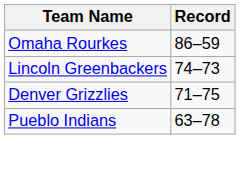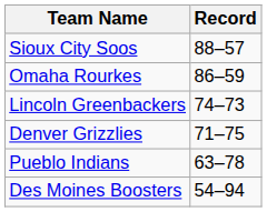 <table class="wikitable">
 <tr>
 <th>Team Name</th>
 <th>Record</th>
+</tr>
+<tr>
+<td><a href='#'>Sioux City Soos</a></td>
+<td>88–57</td>
 </tr>
 <tr>
 <td><a href='#'>Omaha Rourkes</a></td>
 <td>86–59</td>
 </tr>
 <tr>
 <td><a href='#'>Lincoln Greenbackers</a></td>
 <td>74–73</td>
 </tr>
 <tr>
 <td><a href='#'>Denver Grizzlies</a></td>
 <td>71–75</td>
 </tr>
 <tr>
 <td><a href='#'>Pueblo Indians</a></td>
 <td>63–78</td>
 </tr>
+<tr>
+<td><a href='#'>Des Moines Boosters</a></td>
+<td>54–94</td>
+</tr>
 </table>
